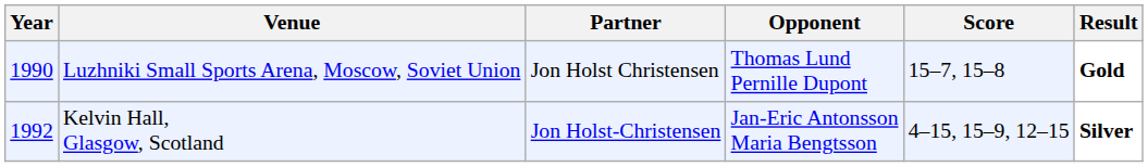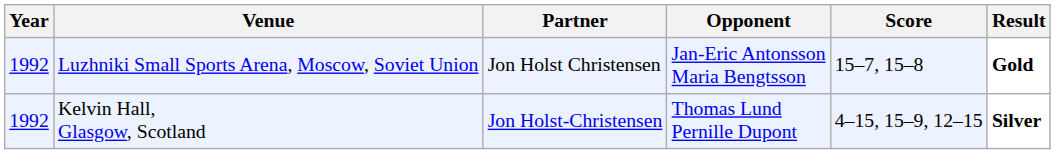 <table class="sortable wikitable" style="font-size: 90%;">
 <tr>
 <th>Year</th>
 <th>Venue</th>
 <th>Partner</th>
 <th>Opponent</th>
 <th>Score</th>
 <th>Result</th>
 </tr>
 <tr style="background:#ECF2FF">
-<td align="center"><a href='#'>1990</a></td>
+<td align="center"><a href='#'>1992</a></td>
 <td align="left"><a href='#'>Luzhniki Small Sports Arena</a>, <a href='#'>Moscow</a>, <a href='#'>Soviet Union</a></td>
 <td align="left"> Jon Holst Christensen</td>
-<td align="left"> <a href='#'>Thomas Lund</a> <br>  <a href='#'>Pernille Dupont</a></td>
+<td align="left"> <a href='#'>Jan-Eric Antonsson</a> <br>  <a href='#'>Maria Bengtsson</a></td>
 <td align="left">15–7, 15–8</td>
 <td style="text-align:left; background: white"> <strong>Gold</strong></td>
 </tr>
 <tr style="background:#ECF2FF">
 <td align="center"><a href='#'>1992</a></td>
 <td align="left">Kelvin Hall,<br><a href='#'>Glasgow</a>, Scotland</td>
 <td align="left"> <a href='#'>Jon Holst-Christensen</a></td>
-<td align="left"> <a href='#'>Jan-Eric Antonsson</a> <br>  <a href='#'>Maria Bengtsson</a></td>
+<td align="left"> <a href='#'>Thomas Lund</a> <br>  <a href='#'>Pernille Dupont</a></td>
 <td align="left">4–15, 15–9, 12–15</td>
 <td style="text-align:left; background: white"> <strong>Silver</strong></td>
 </tr>
 </table>
